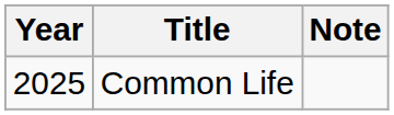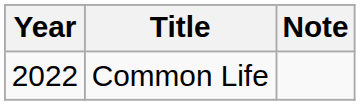 <table class="wikitable">
 <tr>
 <th>Year</th>
 <th>Title</th>
 <th>Note</th>
 </tr>
 <tr>
-<td>2025</td>
+<td>2022</td>
 <td>Common Life </td>
 <td></td>
 </tr>
 </table>
